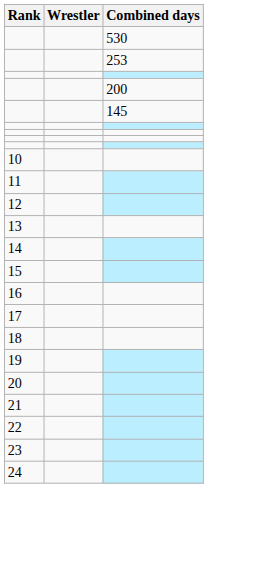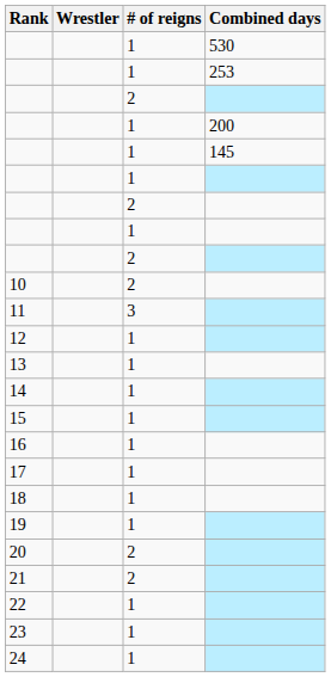 <table class="wikitable sortable">
 <tr>
 <th>Rank</th>
 <th>Wrestler</th>
+<th># of reigns</th>
 <th>Combined days</th>
 </tr>
 <tr>
 <td></td>
 <td></td>
+<td>1</td>
 <td>530</td>
 </tr>
 <tr>
 <td></td>
 <td></td>
+<td>1</td>
 <td>253</td>
 </tr>
 <tr>
 <td></td>
 <td></td>
+<td>2</td>
 <td style="background-color:#bbeeff"></td>
 </tr>
 <tr>
 <td></td>
 <td></td>
+<td>1</td>
 <td>200</td>
 </tr>
 <tr>
 <td></td>
 <td></td>
+<td>1</td>
 <td>145</td>
 </tr>
 <tr>
 <td></td>
 <td></td>
+<td>1</td>
 <td style="background-color:#bbeeff"></td>
 </tr>
 <tr>
 <td></td>
 <td></td>
+<td>2</td>
 <td></td>
 </tr>
 <tr>
 <td></td>
 <td></td>
+<td>1</td>
 <td></td>
 </tr>
 <tr>
 <td></td>
 <td></td>
+<td>2</td>
 <td style="background-color:#bbeeff"></td>
 </tr>
 <tr>
 <td>10</td>
 <td></td>
+<td>2</td>
 <td></td>
 </tr>
 <tr>
 <td>11</td>
 <td></td>
+<td>3</td>
 <td style="background-color:#bbeeff"></td>
 </tr>
 <tr>
 <td>12</td>
 <td></td>
+<td>1</td>
 <td style="background-color:#bbeeff"></td>
 </tr>
 <tr>
 <td>13</td>
 <td></td>
+<td>1</td>
 <td></td>
 </tr>
 <tr>
 <td>14</td>
 <td></td>
+<td>1</td>
 <td style="background-color:#bbeeff"></td>
 </tr>
 <tr>
 <td>15</td>
 <td></td>
+<td>1</td>
 <td style="background-color:#bbeeff"></td>
 </tr>
 <tr>
 <td>16</td>
 <td></td>
+<td>1</td>
 <td></td>
 </tr>
 <tr>
 <td>17</td>
 <td></td>
+<td>1</td>
 <td></td>
 </tr>
 <tr>
 <td>18</td>
 <td></td>
+<td>1</td>
 <td></td>
 </tr>
 <tr>
 <td>19</td>
 <td></td>
+<td>1</td>
 <td style="background-color:#bbeeff"></td>
 </tr>
 <tr>
 <td>20</td>
 <td></td>
+<td>2</td>
 <td style="background-color:#bbeeff"></td>
 </tr>
 <tr>
 <td>21</td>
 <td></td>
+<td>2</td>
 <td style="background-color:#bbeeff"></td>
 </tr>
 <tr>
 <td>22</td>
 <td></td>
+<td>1</td>
 <td style="background-color:#bbeeff"></td>
 </tr>
 <tr>
 <td>23</td>
 <td></td>
+<td>1</td>
 <td style="background-color:#bbeeff"></td>
 </tr>
 <tr>
 <td>24</td>
 <td></td>
+<td>1</td>
 <td style="background-color:#bbeeff"></td>
 </tr>
 </table>
